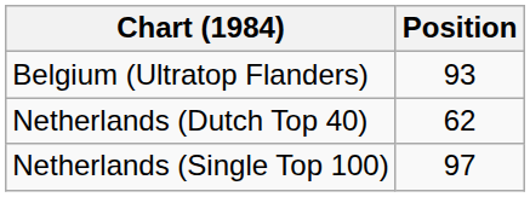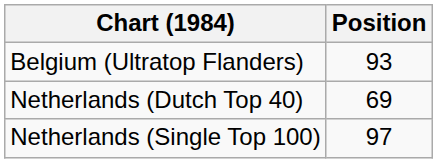 <table class="wikitable sortable">
 <tr>
 <th>Chart (1984)</th>
 <th>Position</th>
 </tr>
 <tr>
 <td>Belgium (Ultratop Flanders)</td>
 <td align="center">93</td>
 </tr>
 <tr>
 <td>Netherlands (Dutch Top 40)</td>
-<td align="center">62</td>
+<td align="center">69</td>
 </tr>
 <tr>
 <td>Netherlands (Single Top 100)</td>
 <td align="center">97</td>
 </tr>
 </table>
